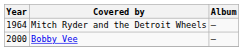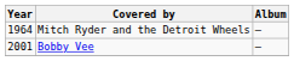 <table class="wikitable">
 <tr>
 <th>Year</th>
 <th>Covered by</th>
 <th>Album</th>
 </tr>
 <tr>
 <td>1964</td>
 <td>Mitch Ryder and the Detroit Wheels</td>
 <td>–</td>
 </tr>
 <tr>
-<td>2000</td>
+<td>2001</td>
 <td><a href='#'>Bobby Vee</a></td>
 <td>–</td>
 </tr>
 <tr>
 </tr>
 </table>
